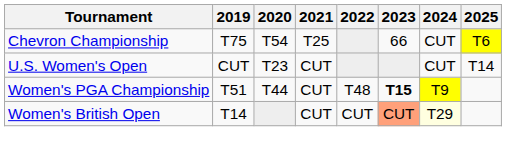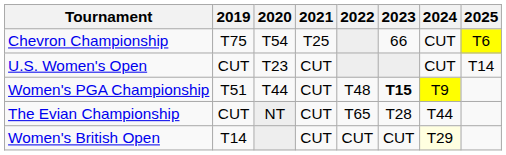 <table class="wikitable" style="font-size:95%;text-align:center;">
 <tr>
 <th>Tournament</th>
 <th>2019</th>
 <th>2020</th>
 <th>2021</th>
 <th>2022</th>
 <th>2023</th>
 <th>2024</th>
 <th>2025</th>
 </tr>
 <tr>
 <td align=left><a href='#'>Chevron Championship</a></td>
 <td>T75</td>
 <td>T54</td>
 <td>T25</td>
 <td style="background:#eeeeee;"></td>
 <td>66</td>
 <td>CUT</td>
 <td style="background:yellow;">T6</td>
 </tr>
 <tr>
 <td align=left><a href='#'>U.S. Women's Open</a></td>
 <td>CUT</td>
 <td>T23</td>
 <td>CUT</td>
 <td style="background:#eeeeee;"></td>
 <td style="background:#eeeeee;"></td>
 <td>CUT</td>
 <td>T14</td>
 </tr>
 <tr>
 <td align=left><a href='#'>Women's PGA Championship</a></td>
 <td>T51</td>
 <td>T44</td>
 <td>CUT</td>
 <td>T48</td>
 <td><strong>T15</strong></td>
 <td style="background:yellow;">T9</td>
 <td></td>
 </tr>
 <tr>
+<td align=left><a href='#'>The Evian Championship</a></td>
+<td>CUT</td>
+<td style="background:#eeeeee;">NT</td>
+<td>CUT</td>
+<td>T65</td>
+<td>T28</td>
+<td>T44</td>
+<td></td>
+</tr>
+<tr>
 <td align=left><a href='#'>Women's British Open</a></td>
 <td>T14</td>
 <td style="background:#eeeeee;"></td>
 <td>CUT</td>
 <td>CUT</td>
-<td style="background: lightsalmon;">CUT</td>
+<td>CUT</td>
 <td style="background: lightyellow;">T29</td>
 <td></td>
 </tr>
 </table>
